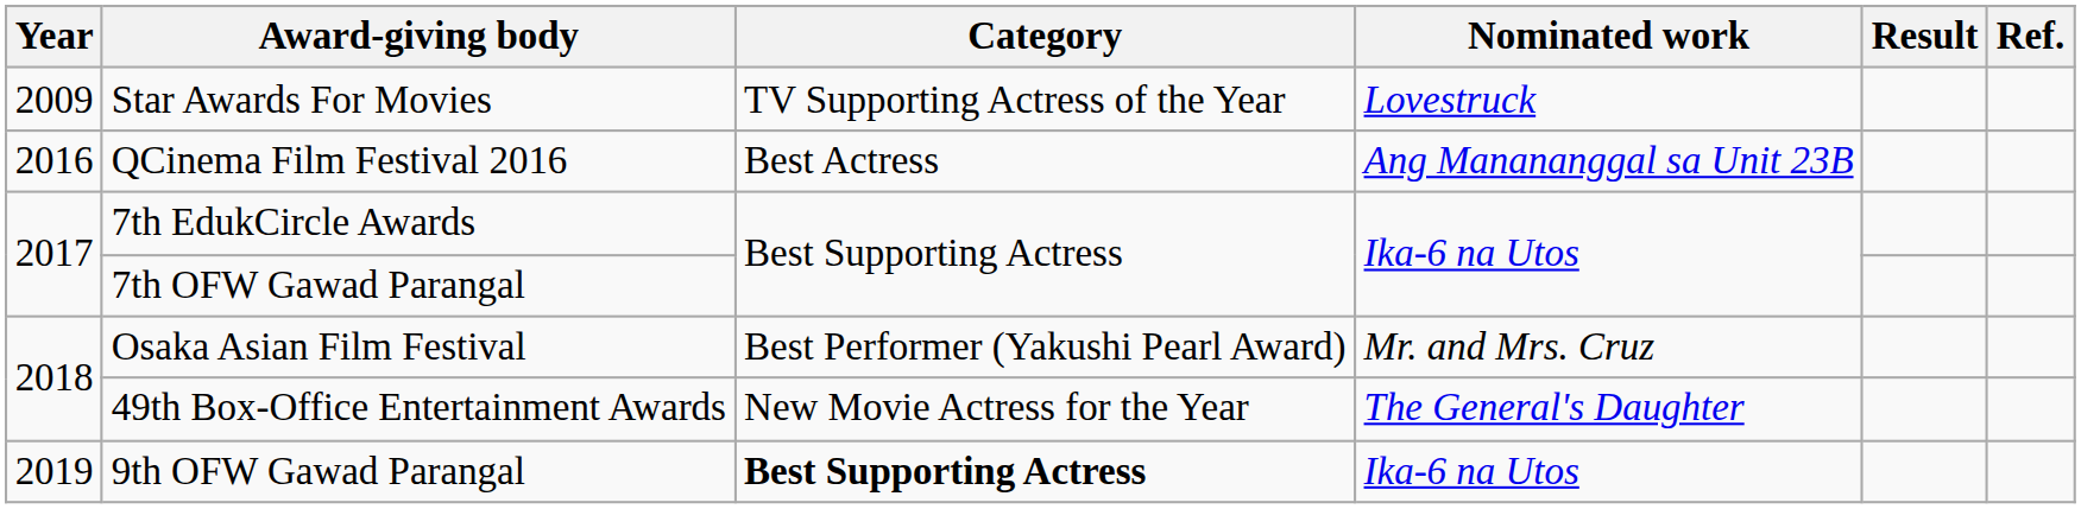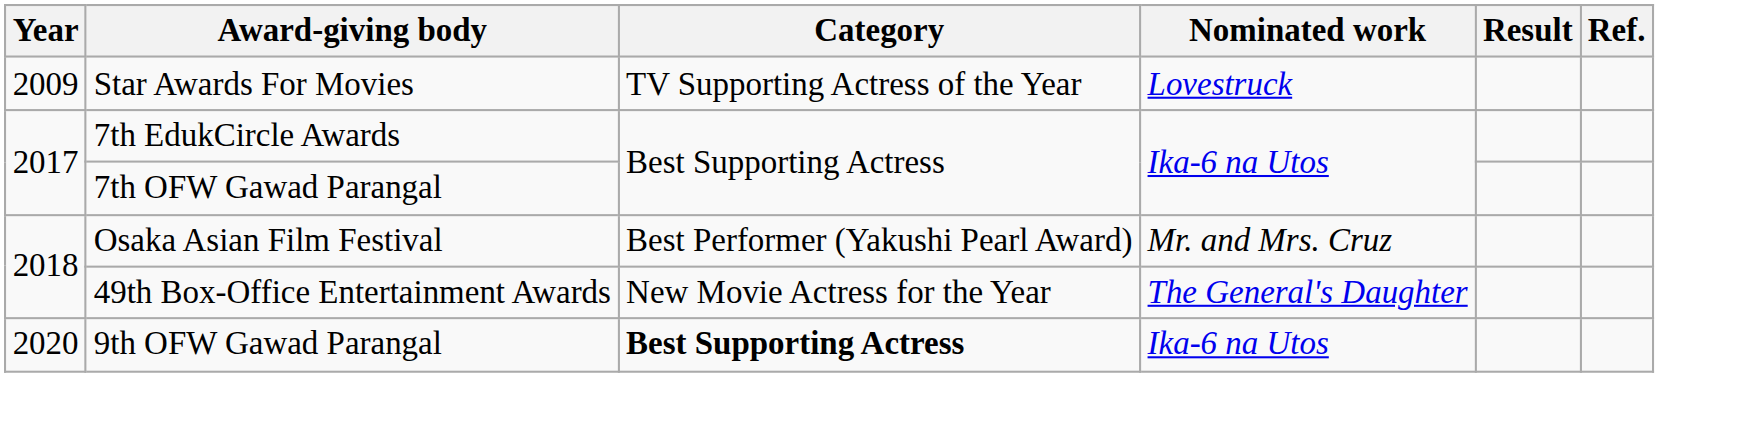 <table class="wikitable">
 <tr>
 <th>Year</th>
 <th>Award-giving body</th>
 <th>Category</th>
 <th>Nominated work</th>
 <th>Result</th>
 <th>Ref.</th>
 </tr>
 <tr>
 <td>2009</td>
 <td>Star Awards For Movies</td>
 <td>TV Supporting Actress of the Year</td>
 <td><em><a href='#'>Lovestruck</a></em></td>
-<td></td>
-<td></td>
-</tr>
-<tr>
-<td>2016</td>
-<td>QCinema Film Festival 2016</td>
-<td>Best Actress</td>
-<td><em><a href='#'>Ang Manananggal sa Unit 23B</a></em></td>
 <td></td>
 <td></td>
 </tr>
 <tr>
 <td rowspan=2>2017</td>
 <td>7th EdukCircle Awards</td>
 <td rowspan=2>Best Supporting Actress</td>
 <td rowspan=2><em><a href='#'>Ika-6 na Utos</a></em></td>
 <td></td>
 <td></td>
 </tr>
 <tr>
 <td>7th OFW Gawad Parangal</td>
 <td></td>
 <td></td>
 </tr>
 <tr>
 <td rowspan=2>2018</td>
 <td>Osaka Asian Film Festival</td>
 <td>Best Performer (Yakushi Pearl Award)</td>
 <td><em>Mr. and Mrs. Cruz</em></td>
 <td></td>
 <td></td>
 </tr>
 <tr>
 <td>49th Box-Office Entertainment Awards</td>
 <td>New Movie Actress for the Year</td>
 <td><em><a href='#'>The General's Daughter</a></em></td>
 <td></td>
 <td></td>
 </tr>
 <tr>
-<td>2019</td>
+<td>2020</td>
 <td>9th OFW Gawad Parangal</td>
 <td><strong>Best Supporting Actress</strong></td>
 <td><em><a href='#'>Ika-6 na Utos</a></em></td>
 <td></td>
 <td></td>
 </tr>
 </table>
